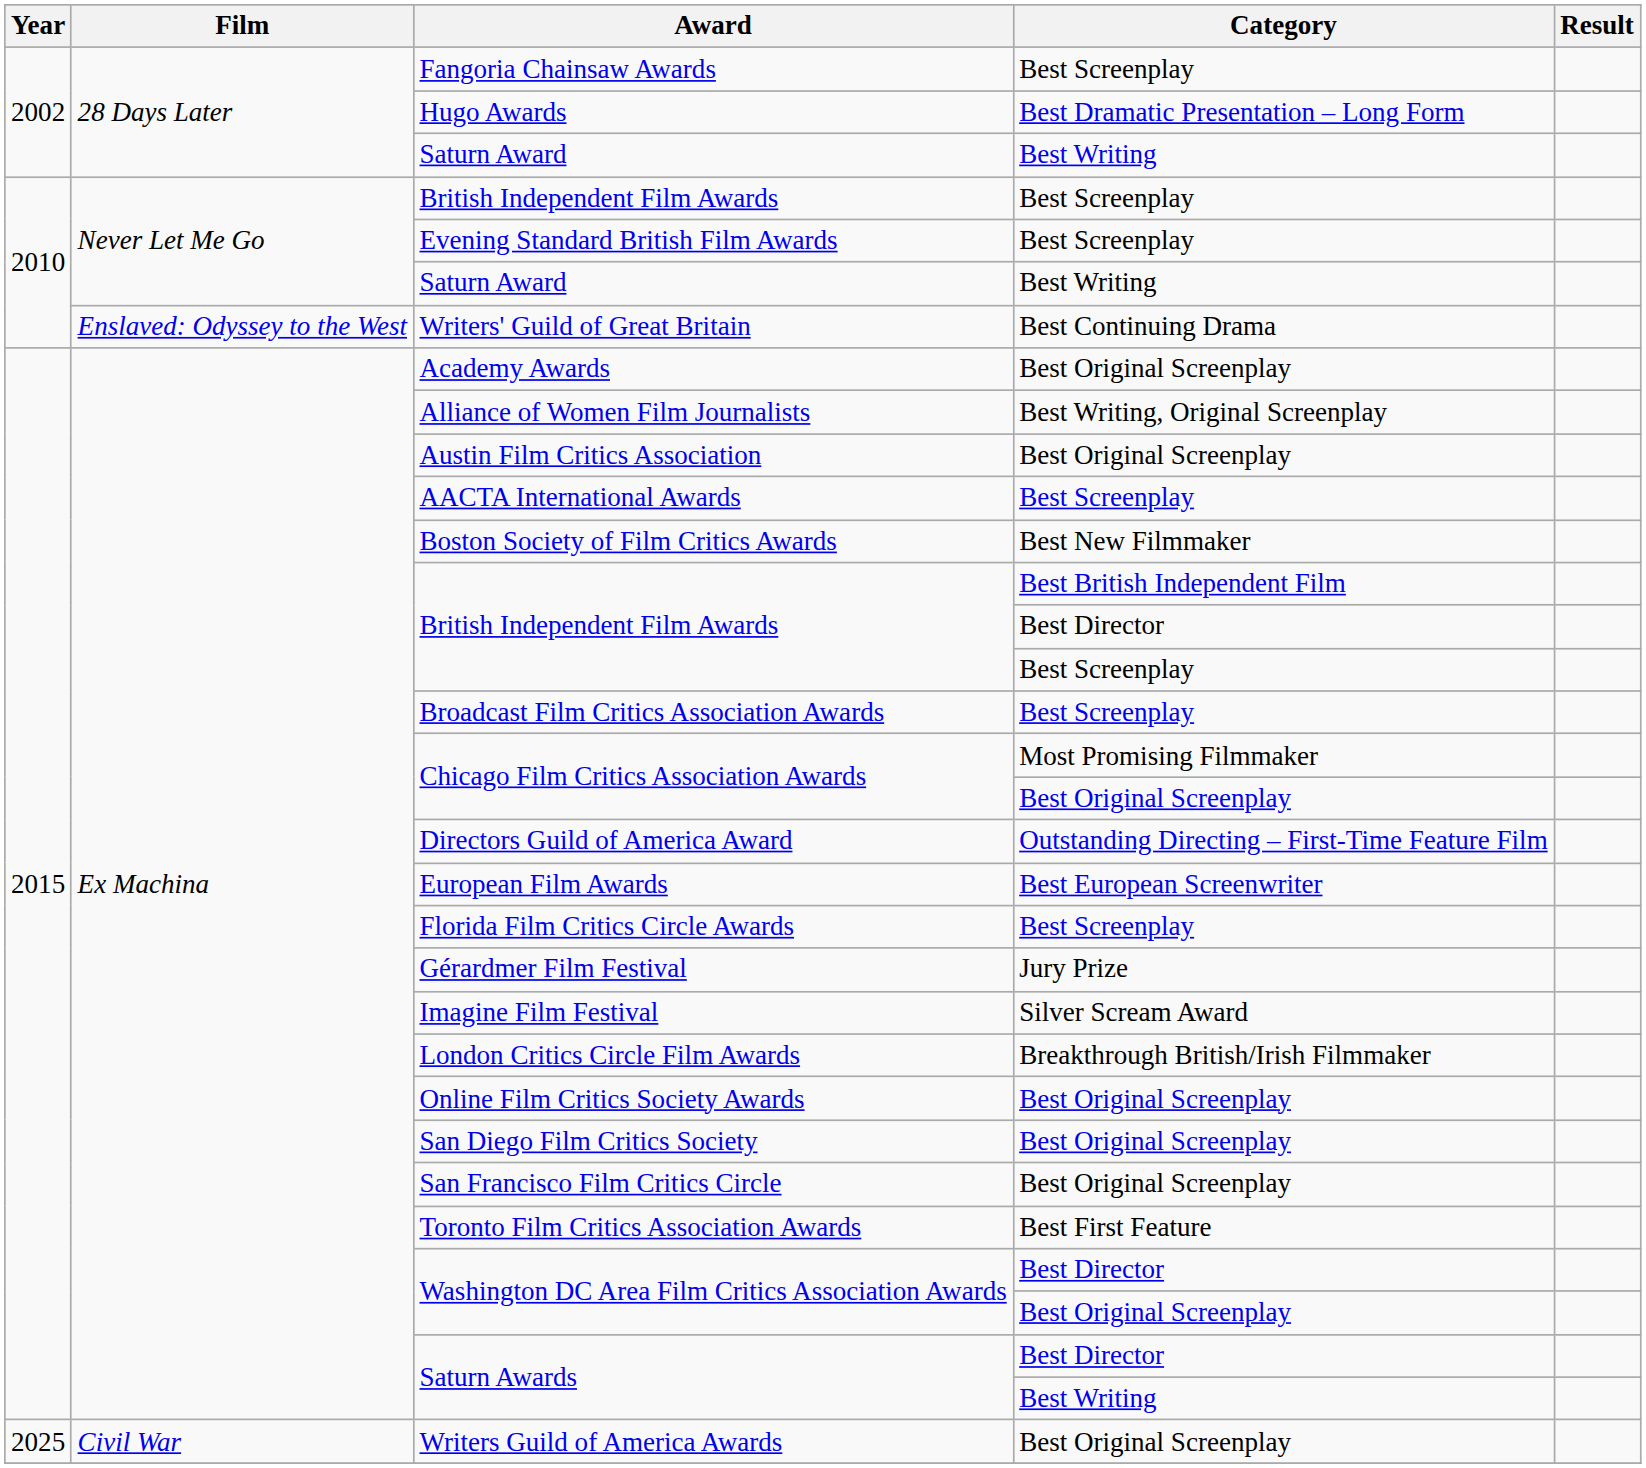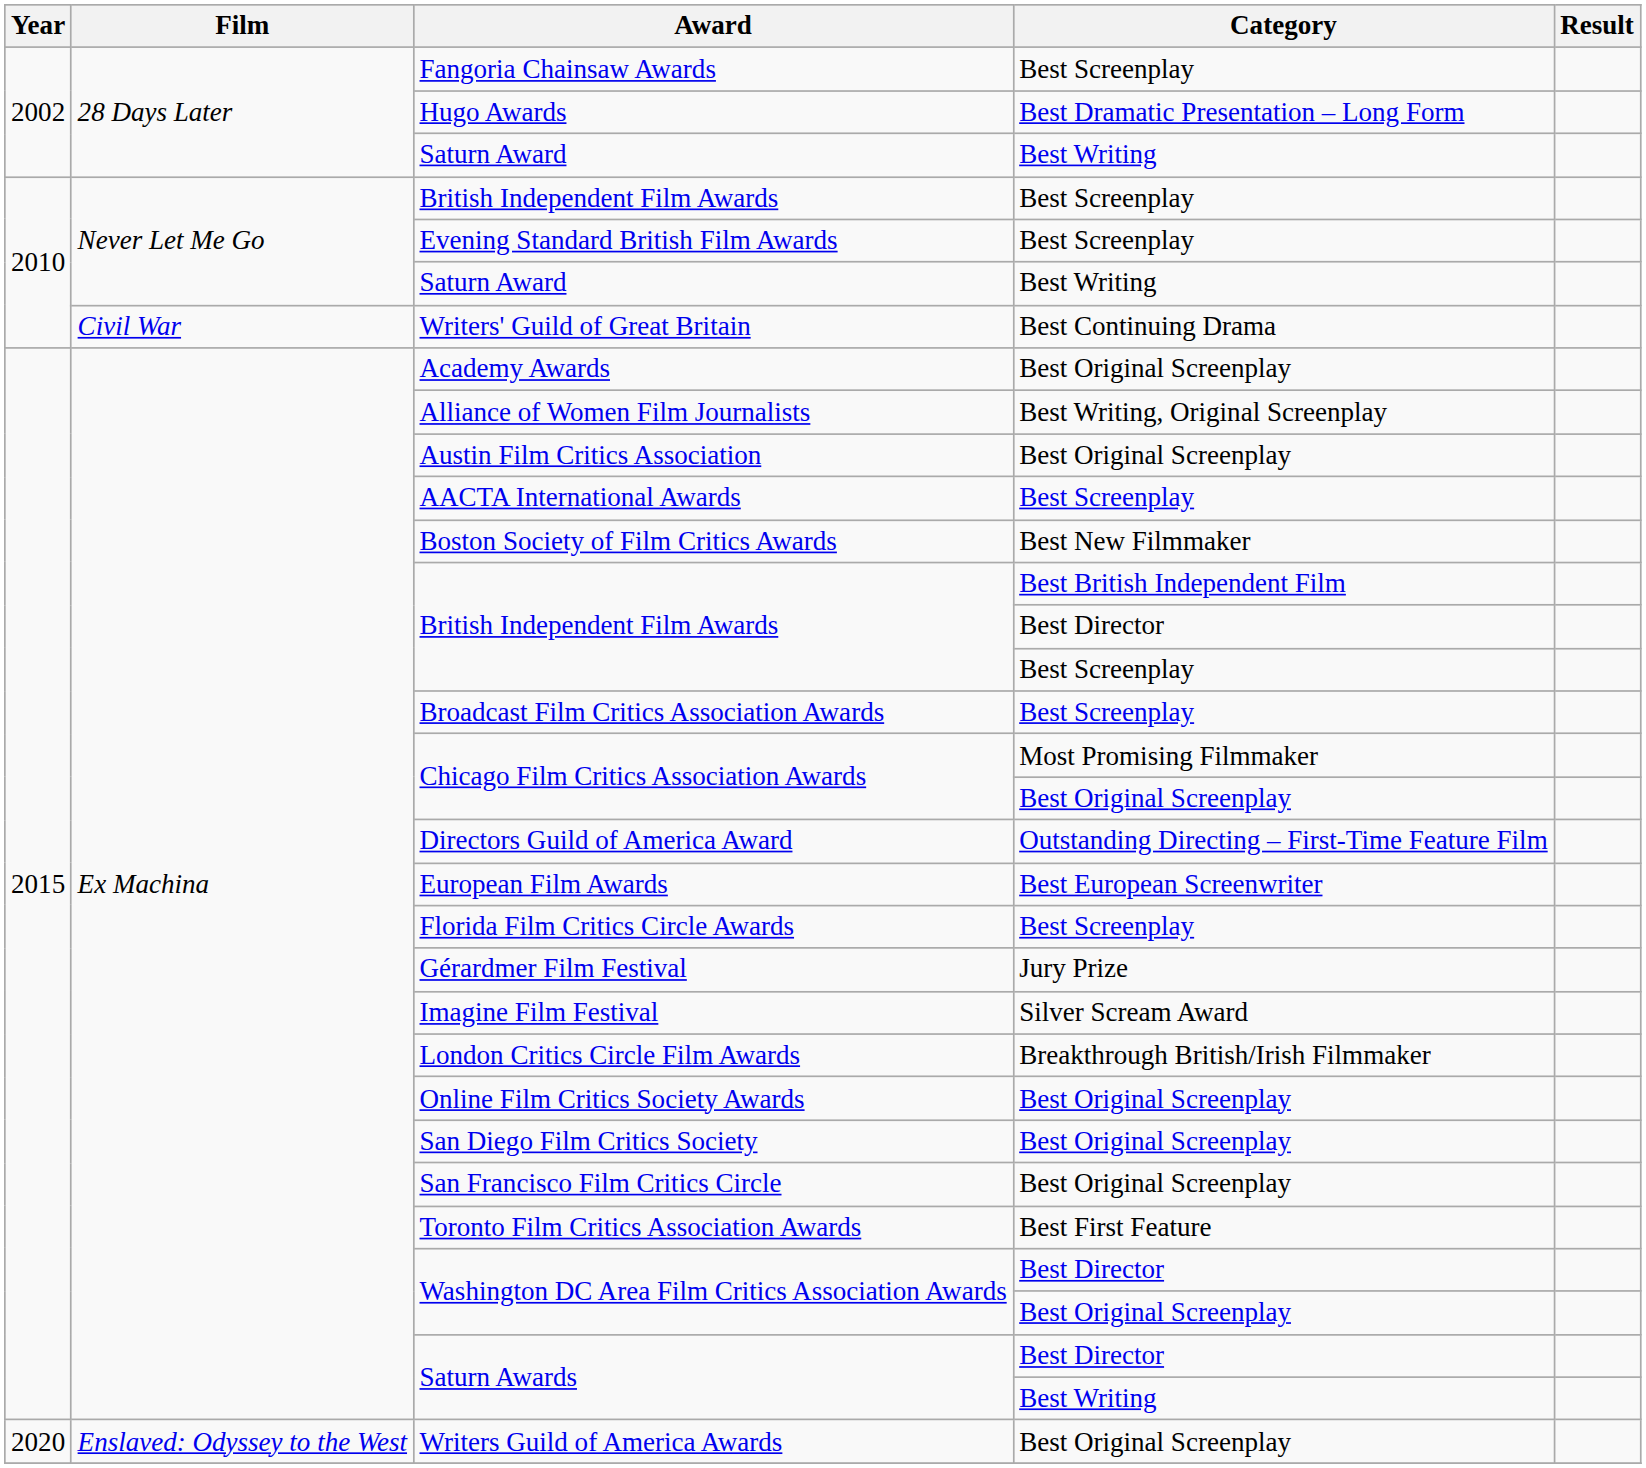 <table class="wikitable plainrowheaders sortable">
 <tr>
 <th>Year</th>
 <th>Film</th>
 <th>Award</th>
 <th>Category</th>
 <th>Result</th>
 </tr>
 <tr>
 <td rowspan=3>2002</td>
 <td rowspan=3><em>28 Days Later</em></td>
 <td><a href='#'>Fangoria Chainsaw Awards</a></td>
 <td>Best Screenplay</td>
 <td></td>
 </tr>
 <tr>
 <td><a href='#'>Hugo Awards</a></td>
 <td><a href='#'>Best Dramatic Presentation – Long Form</a></td>
 <td></td>
 </tr>
 <tr>
 <td><a href='#'>Saturn Award</a></td>
 <td><a href='#'>Best Writing</a></td>
 <td></td>
 </tr>
 <tr>
 <td rowspan=4>2010</td>
 <td rowspan=3><em>Never Let Me Go</em></td>
 <td><a href='#'>British Independent Film Awards</a></td>
 <td>Best Screenplay</td>
 <td></td>
 </tr>
 <tr>
 <td><a href='#'>Evening Standard British Film Awards</a></td>
 <td>Best Screenplay</td>
 <td></td>
 </tr>
 <tr>
 <td><a href='#'>Saturn Award</a></td>
 <td>Best Writing</td>
 <td></td>
 </tr>
 <tr>
-<td><em><a href='#'>Enslaved: Odyssey to the West</a></em></td>
+<td><em><a href='#'>Civil War</a></em></td>
 <td><a href='#'>Writers' Guild of Great Britain</a></td>
 <td>Best Continuing Drama</td>
 <td></td>
 </tr>
 <tr>
 <td rowspan="25">2015</td>
 <td rowspan="25"><em>Ex Machina</em></td>
 <td><a href='#'>Academy Awards</a></td>
 <td>Best Original Screenplay</td>
 <td></td>
 </tr>
 <tr>
 <td><a href='#'>Alliance of Women Film Journalists</a></td>
 <td>Best Writing, Original Screenplay</td>
 <td></td>
 </tr>
 <tr>
 <td><a href='#'>Austin Film Critics Association</a></td>
 <td>Best Original Screenplay</td>
 <td></td>
 </tr>
 <tr>
 <td><a href='#'>AACTA International Awards</a></td>
 <td><a href='#'>Best Screenplay</a></td>
 <td></td>
 </tr>
 <tr>
 <td><a href='#'>Boston Society of Film Critics Awards</a></td>
 <td>Best New Filmmaker</td>
 <td></td>
 </tr>
 <tr>
 <td rowspan=3><a href='#'>British Independent Film Awards</a></td>
 <td><a href='#'>Best British Independent Film</a></td>
 <td></td>
 </tr>
 <tr>
 <td>Best Director</td>
 <td></td>
 </tr>
 <tr>
 <td>Best Screenplay</td>
 <td></td>
 </tr>
 <tr>
 <td><a href='#'>Broadcast Film Critics Association Awards</a></td>
 <td><a href='#'>Best Screenplay</a></td>
 <td></td>
 </tr>
 <tr>
 <td rowspan=2><a href='#'>Chicago Film Critics Association Awards</a></td>
 <td>Most Promising Filmmaker</td>
 <td></td>
 </tr>
 <tr>
 <td><a href='#'>Best Original Screenplay</a></td>
 <td></td>
 </tr>
 <tr>
 <td><a href='#'>Directors Guild of America Award</a></td>
 <td><a href='#'>Outstanding Directing – First-Time Feature Film</a></td>
 <td></td>
 </tr>
 <tr>
 <td><a href='#'>European Film Awards</a></td>
 <td><a href='#'>Best European Screenwriter</a></td>
 <td></td>
 </tr>
 <tr>
 <td><a href='#'>Florida Film Critics Circle Awards</a></td>
 <td><a href='#'>Best Screenplay</a></td>
 <td></td>
 </tr>
 <tr>
 <td><a href='#'>Gérardmer Film Festival</a></td>
 <td>Jury Prize</td>
 <td></td>
 </tr>
 <tr>
 <td><a href='#'>Imagine Film Festival</a></td>
 <td Silver Scream Award>Silver Scream Award</td>
 <td></td>
 </tr>
 <tr>
 <td><a href='#'>London Critics Circle Film Awards</a></td>
 <td>Breakthrough British/Irish Filmmaker</td>
 <td></td>
 </tr>
 <tr>
 <td><a href='#'>Online Film Critics Society Awards</a></td>
 <td><a href='#'>Best Original Screenplay</a></td>
 <td></td>
 </tr>
 <tr>
 <td><a href='#'>San Diego Film Critics Society</a></td>
 <td><a href='#'>Best Original Screenplay</a></td>
 <td></td>
 </tr>
 <tr>
 <td><a href='#'>San Francisco Film Critics Circle</a></td>
 <td>Best Original Screenplay</td>
 <td></td>
 </tr>
 <tr>
 <td><a href='#'>Toronto Film Critics Association Awards</a></td>
 <td>Best First Feature</td>
 <td></td>
 </tr>
 <tr>
 <td rowspan=2><a href='#'>Washington DC Area Film Critics Association Awards</a></td>
 <td><a href='#'>Best Director</a></td>
 <td></td>
 </tr>
 <tr>
 <td><a href='#'>Best Original Screenplay</a></td>
 <td></td>
 </tr>
 <tr>
 <td rowspan=2><a href='#'>Saturn Awards</a></td>
 <td><a href='#'>Best Director</a></td>
 <td></td>
 </tr>
 <tr>
 <td><a href='#'>Best Writing</a></td>
 <td></td>
 </tr>
 <tr>
-<td>2025</td>
-<td><em><a href='#'>Civil War</a></em></td>
+<td>2020</td>
+<td><em><a href='#'>Enslaved: Odyssey to the West</a></em></td>
 <td><a href='#'>Writers Guild of America Awards</a></td>
 <td>Best Original Screenplay</td>
 <td></td>
 </tr>
 <tr>
 </tr>
 </table>
